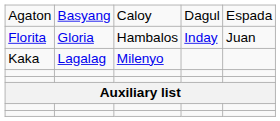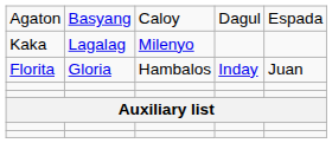 <table class="wikitable" style="float:right;">
 <tr>
 <td>Agaton</td>
 <td><a href='#'>Basyang</a></td>
 <td>Caloy</td>
 <td>Dagul</td>
 <td>Espada</td>
 </tr>
 <tr>
+<td>Kaka</td>
+<td><a href='#'>Lagalag</a></td>
+<td><a href='#'>Milenyo</a></td>
+<td></td>
+<td></td>
+</tr>
+<tr>
 <td><a href='#'>Florita</a></td>
 <td><a href='#'>Gloria</a></td>
 <td>Hambalos</td>
 <td><a href='#'>Inday</a></td>
 <td>Juan</td>
-</tr>
-<tr>
-<td>Kaka</td>
-<td><a href='#'>Lagalag</a></td>
-<td><a href='#'>Milenyo</a></td>
-<td></td>
-<td></td>
 </tr>
 <tr>
 <td></td>
 <td></td>
 <td></td>
 <td></td>
 <td></td>
 </tr>
 <tr>
 <td></td>
 <td></td>
 <td></td>
 <td></td>
 <td></td>
 </tr>
 <tr>
 <th colspan=5>Auxiliary list</th>
 </tr>
 <tr>
 <td></td>
 <td></td>
 <td></td>
 <td></td>
 <td></td>
 </tr>
 <tr>
 <td></td>
 <td></td>
 <td></td>
 <td></td>
 <td></td>
 </tr>
 </table>
